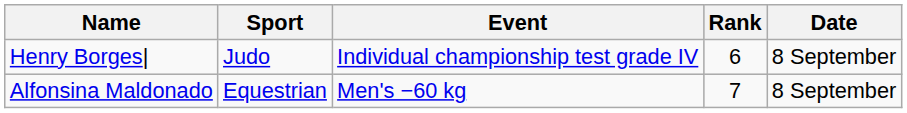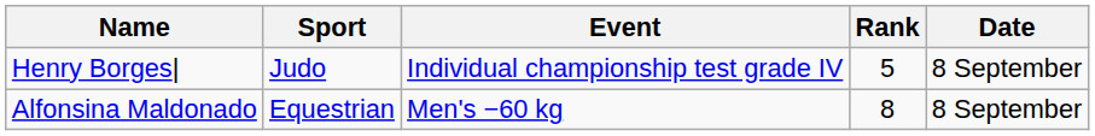 <table class="wikitable sortable"  style="font-size:90%">
 <tr>
 <th>Name</th>
 <th>Sport</th>
 <th>Event</th>
 <th>Rank</th>
 <th>Date</th>
 </tr>
 <tr align=center>
 <td align=left><a href='#'>Henry Borges</a>|</td>
 <td align=left><a href='#'>Judo</a></td>
 <td align=left><a href='#'>Individual championship test grade IV</a></td>
-<td>6</td>
+<td>5</td>
 <td>8 September</td>
 </tr>
 <tr align=center>
 <td align=left><a href='#'>Alfonsina Maldonado</a></td>
 <td align=left><a href='#'>Equestrian</a></td>
 <td align=left><a href='#'>Men's −60 kg</a></td>
-<td>7</td>
+<td>8</td>
 <td>8 September</td>
 </tr>
 </table>
